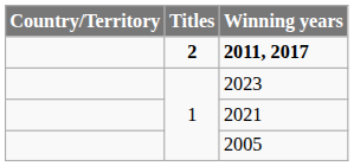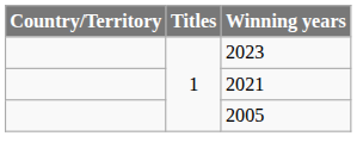 <table class="wikitable sortable" style="font-size: 92%;">
 <tr>
 <th style="background-color:#787878;color:#FFFFFF;">Country/Territory</th>
 <th style="background-color:#787878;color:#FFFFFF;">Titles</th>
 <th style="background-color:#787878;color:#FFFFFF;">Winning years</th>
-</tr>
-<tr>
-<td><strong></strong></td>
-<td align="center"><strong>2</strong></td>
-<td><strong>2011, 2017</strong></td>
 </tr>
 <tr>
 <td></td>
 <td rowspan="3" align="center">1</td>
 <td>2023</td>
 </tr>
 <tr>
 <td></td>
 <td>2021</td>
 </tr>
 <tr>
 <td></td>
 <td>2005</td>
 </tr>
 </table>
